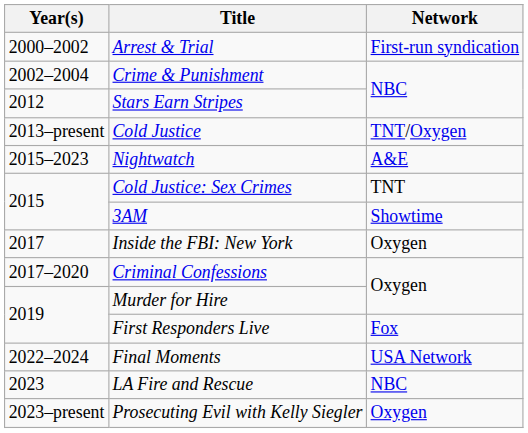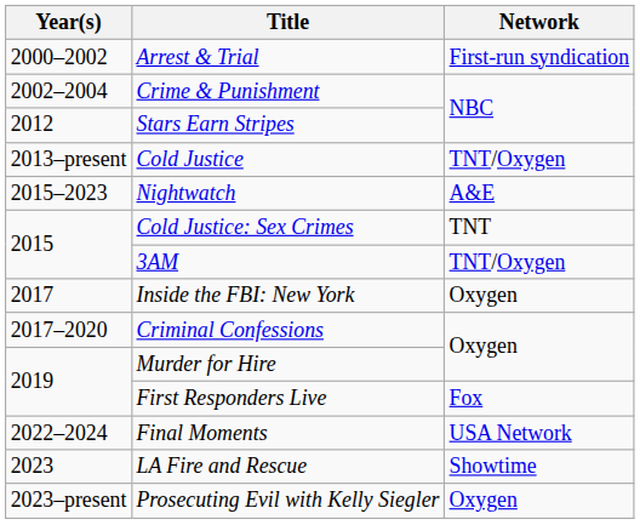 <table class="wikitable">
 <tr>
 <th rowspan="1">Year(s)</th>
 <th rowspan="1">Title</th>
 <th rowspan="1">Network</th>
 </tr>
 <tr>
 <td>2000–2002</td>
 <td><em><a href='#'>Arrest & Trial</a></em></td>
 <td><a href='#'>First-run syndication</a></td>
 </tr>
 <tr>
 <td>2002–2004</td>
 <td><em><a href='#'>Crime & Punishment</a></em></td>
 <td rowspan="2"><a href='#'>NBC</a></td>
 </tr>
 <tr>
 <td>2012</td>
 <td><em><a href='#'>Stars Earn Stripes</a></em></td>
 </tr>
 <tr>
 <td>2013–present</td>
 <td><em><a href='#'>Cold Justice</a></em></td>
 <td><a href='#'>TNT</a>/<a href='#'>Oxygen</a></td>
 </tr>
 <tr>
 <td>2015–2023</td>
 <td><em><a href='#'>Nightwatch</a></em></td>
 <td><a href='#'>A&E</a></td>
 </tr>
 <tr>
 <td rowspan="2">2015</td>
 <td><em><a href='#'>Cold Justice: Sex Crimes</a></em></td>
 <td>TNT</td>
 </tr>
 <tr>
 <td><em><a href='#'>3AM</a></em></td>
-<td><a href='#'>Showtime</a></td>
+<td><a href='#'>TNT</a>/<a href='#'>Oxygen</a></td>
 </tr>
 <tr>
 <td>2017</td>
 <td><em>Inside the FBI: New York</em></td>
 <td>Oxygen</td>
 </tr>
 <tr>
 <td>2017–2020</td>
 <td><em><a href='#'>Criminal Confessions</a></em></td>
 <td rowspan="2">Oxygen</td>
 </tr>
 <tr>
 <td rowspan="2">2019</td>
 <td><em>Murder for Hire</em></td>
 </tr>
 <tr>
 <td><em>First Responders Live</em></td>
 <td><a href='#'>Fox</a></td>
 </tr>
 <tr>
 <td>2022–2024</td>
 <td><em>Final Moments</em></td>
 <td><a href='#'>USA Network</a></td>
 </tr>
 <tr>
 <td>2023</td>
 <td><em>LA Fire and Rescue</em></td>
-<td><a href='#'>NBC</a></td>
+<td><a href='#'>Showtime</a></td>
 </tr>
 <tr>
 <td>2023–present</td>
 <td><em>Prosecuting Evil with Kelly Siegler</em></td>
 <td><a href='#'>Oxygen</a></td>
 </tr>
 </table>
